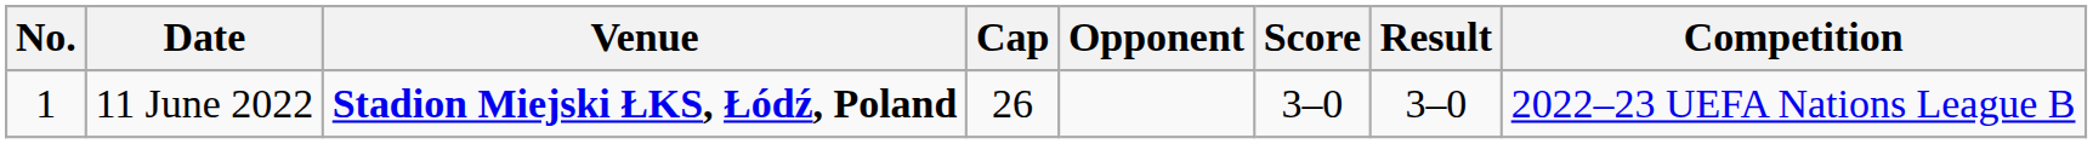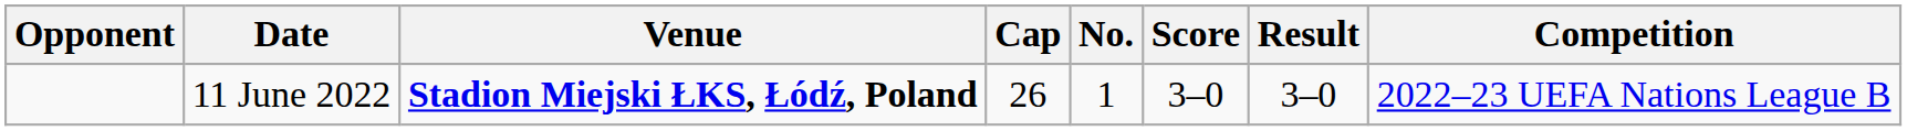 <table class="wikitable sortable">
 <tr>
-<th scope=col>No.</th>
+<th scope=col>Opponent</th>
 <th scope=col>Date</th>
 <th scope=col>Venue</th>
 <th scope=col>Cap</th>
-<th scope=col>Opponent</th>
+<th scope=col>No.</th>
 <th scope=col>Score</th>
 <th scope=col>Result</th>
 <th scope=col>Competition</th>
 </tr>
 <tr>
-<td align=center>1</td>
+<td></td>
 <td>11 June 2022</td>
 <td><strong><a href='#'>Stadion Miejski ŁKS</a>, <a href='#'>Łódź</a>, Poland</strong></td>
 <td align=center>26</td>
-<td></td>
+<td align=center>1</td>
 <td align=center>3–0</td>
 <td align=center>3–0</td>
 <td><a href='#'>2022–23 UEFA Nations League B</a></td>
 </tr>
 </table>
